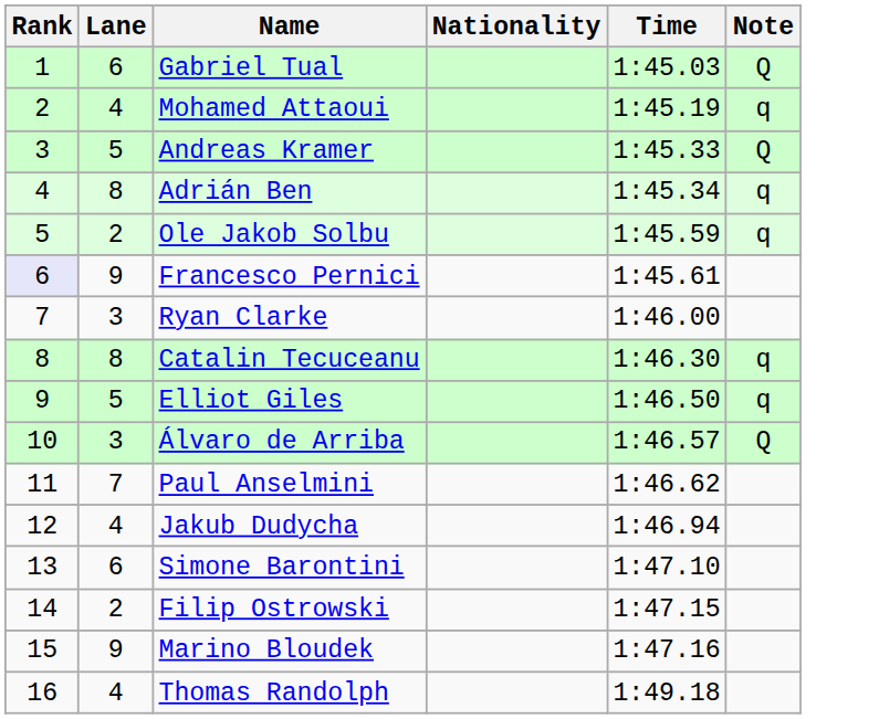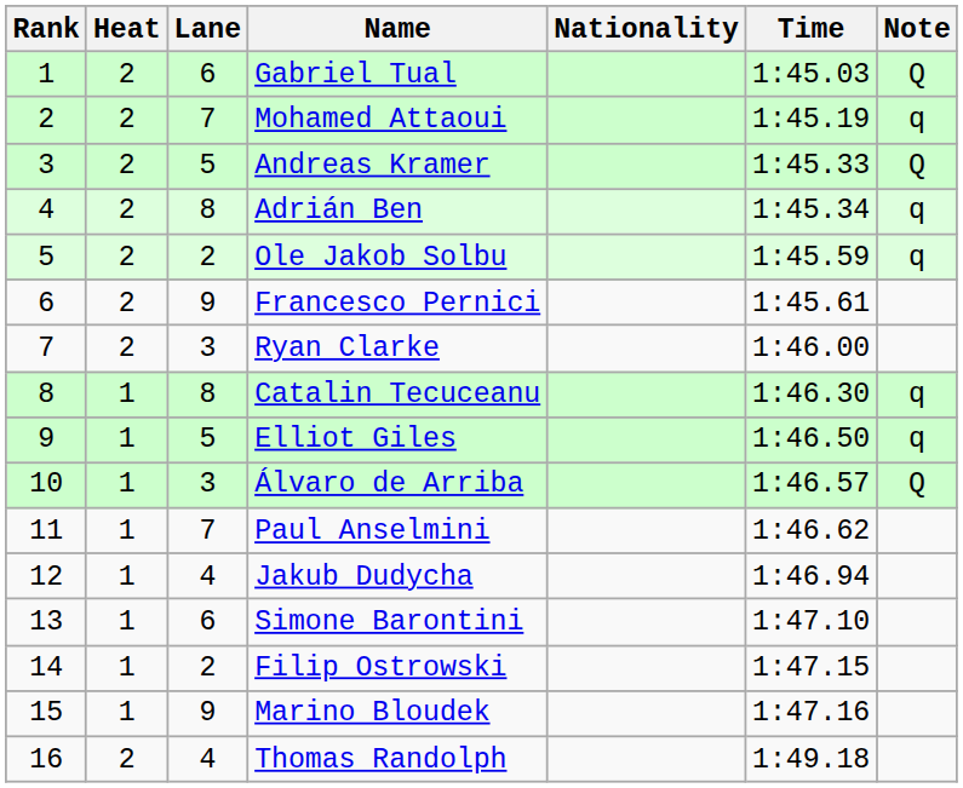 <table class="wikitable sortable" style="text-align:center">
 <tr>
 <th>Rank</th>
+<th>Heat</th>
 <th>Lane</th>
 <th>Name</th>
 <th>Nationality</th>
 <th>Time</th>
 <th>Note</th>
 </tr>
 <tr bgcolor=ccffcc>
 <td>1</td>
+<td>2</td>
 <td>6</td>
 <td align=left><a href='#'>Gabriel Tual</a></td>
 <td align=left></td>
 <td>1:45.03</td>
 <td>Q</td>
 </tr>
 <tr bgcolor=ccffcc>
 <td>2</td>
-<td>4</td>
+<td>2</td>
+<td>7</td>
 <td align=left><a href='#'>Mohamed Attaoui</a></td>
 <td align=left></td>
 <td>1:45.19</td>
 <td>q</td>
 </tr>
 <tr bgcolor=ccffcc>
 <td>3</td>
+<td>2</td>
 <td>5</td>
 <td align=left><a href='#'>Andreas Kramer</a></td>
 <td align=left></td>
 <td>1:45.33</td>
 <td>Q</td>
 </tr>
 <tr bgcolor=ddffdd>
 <td>4</td>
+<td>2</td>
 <td>8</td>
 <td align=left><a href='#'>Adrián Ben</a></td>
 <td align=left></td>
 <td>1:45.34</td>
 <td>q</td>
 </tr>
 <tr bgcolor=ddffdd>
 <td>5</td>
 <td>2</td>
+<td>2</td>
 <td align=left><a href='#'>Ole Jakob Solbu</a></td>
 <td align=left></td>
 <td>1:45.59</td>
 <td>q</td>
 </tr>
 <tr>
-<td style="background: lavender;">6</td>
+<td>6</td>
+<td>2</td>
 <td>9</td>
 <td align=left><a href='#'>Francesco Pernici</a></td>
 <td align=left></td>
 <td>1:45.61</td>
 <td></td>
 </tr>
 <tr>
 <td>7</td>
+<td>2</td>
 <td>3</td>
 <td align=left><a href='#'>Ryan Clarke</a></td>
 <td align=left></td>
 <td>1:46.00</td>
 <td></td>
 </tr>
 <tr bgcolor=ccffcc>
 <td>8</td>
+<td>1</td>
 <td>8</td>
 <td align=left><a href='#'>Catalin Tecuceanu</a></td>
 <td align=left></td>
 <td>1:46.30</td>
 <td>q</td>
 </tr>
 <tr bgcolor=ccffcc>
 <td>9</td>
+<td>1</td>
 <td>5</td>
 <td align=left><a href='#'>Elliot Giles</a></td>
 <td align=left></td>
 <td>1:46.50</td>
 <td>q</td>
 </tr>
 <tr bgcolor=ccffcc>
 <td>10</td>
+<td>1</td>
 <td>3</td>
 <td align=left><a href='#'>Álvaro de Arriba</a></td>
 <td align=left></td>
 <td>1:46.57</td>
 <td>Q</td>
 </tr>
 <tr>
 <td>11</td>
+<td>1</td>
 <td>7</td>
 <td align=left><a href='#'>Paul Anselmini</a></td>
 <td align=left></td>
 <td>1:46.62</td>
 <td></td>
 </tr>
 <tr>
 <td>12</td>
+<td>1</td>
 <td>4</td>
 <td align=left><a href='#'>Jakub Dudycha</a></td>
 <td align=left></td>
 <td>1:46.94</td>
 <td></td>
 </tr>
 <tr>
 <td>13</td>
+<td>1</td>
 <td>6</td>
 <td align=left><a href='#'>Simone Barontini</a></td>
 <td align=left></td>
 <td>1:47.10</td>
 <td></td>
 </tr>
 <tr>
 <td>14</td>
+<td>1</td>
 <td>2</td>
 <td align=left><a href='#'>Filip Ostrowski</a></td>
 <td align=left></td>
 <td>1:47.15</td>
 <td></td>
 </tr>
 <tr>
 <td>15</td>
+<td>1</td>
 <td>9</td>
 <td align=left><a href='#'>Marino Bloudek</a></td>
 <td align=left></td>
 <td>1:47.16</td>
 <td></td>
 </tr>
 <tr>
 <td>16</td>
+<td>2</td>
 <td>4</td>
 <td align=left><a href='#'>Thomas Randolph</a></td>
 <td align=left></td>
 <td>1:49.18</td>
 <td></td>
 </tr>
 </table>
